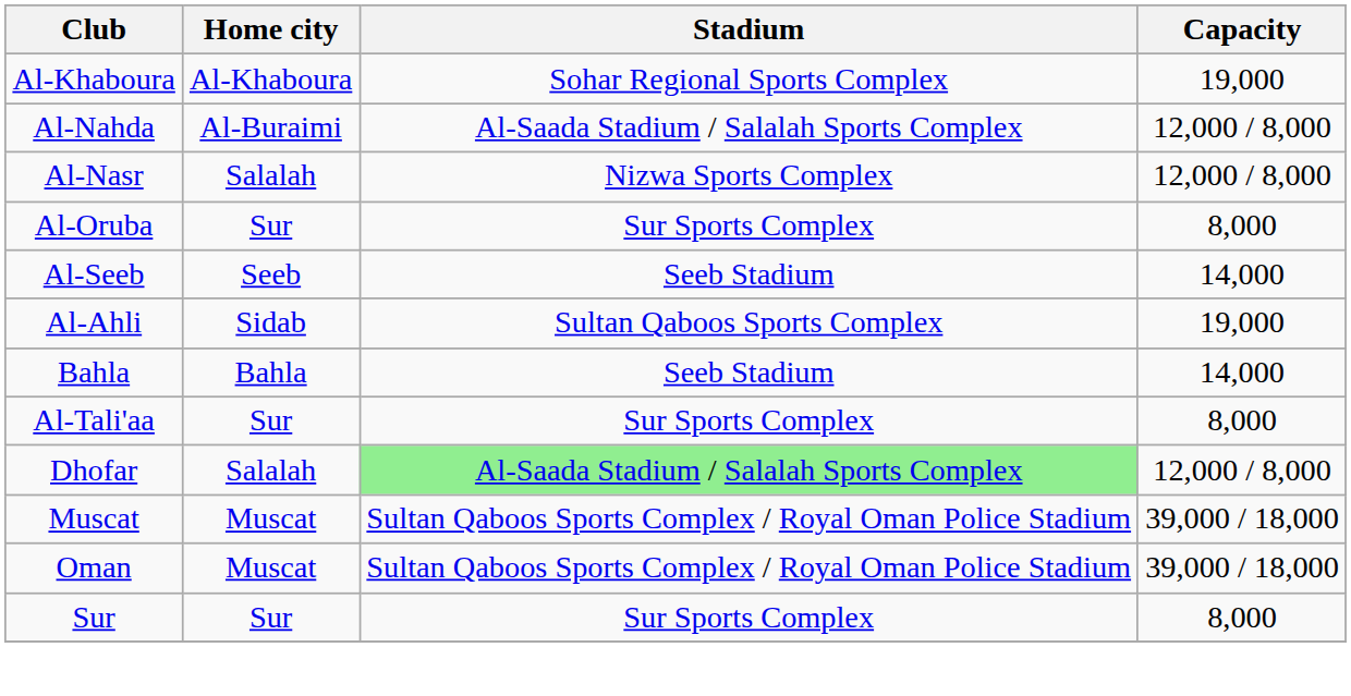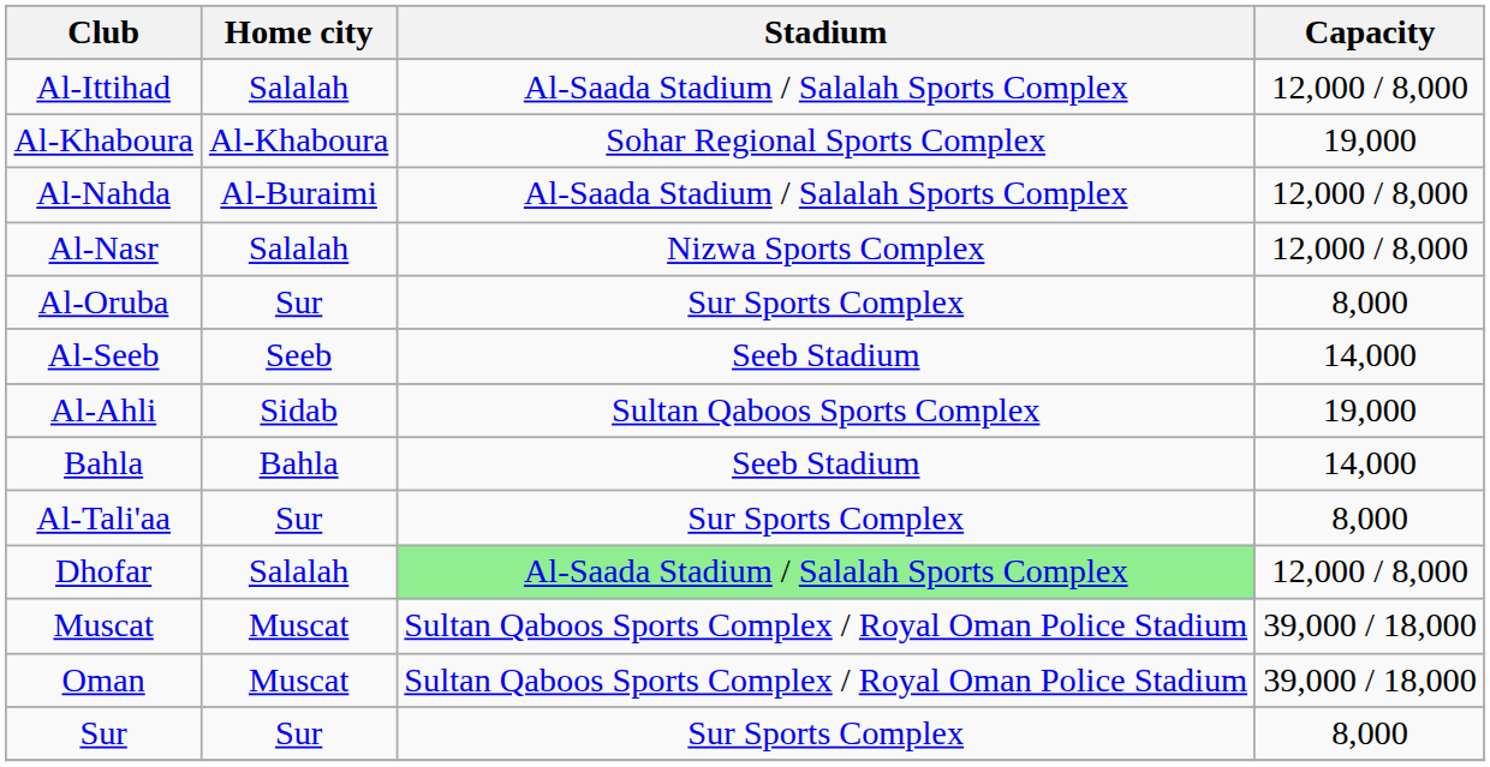 <table class="wikitable" style="text-align: center;">
 <tr>
 <th>Club</th>
 <th>Home city</th>
 <th>Stadium</th>
 <th>Capacity</th>
+</tr>
+<tr>
+<td><a href='#'>Al-Ittihad</a></td>
+<td><a href='#'>Salalah</a></td>
+<td><a href='#'>Al-Saada Stadium</a> / <a href='#'>Salalah Sports Complex</a></td>
+<td>12,000 / 8,000</td>
 </tr>
 <tr>
 <td><a href='#'>Al-Khaboura</a></td>
 <td><a href='#'>Al-Khaboura</a></td>
 <td><a href='#'>Sohar Regional Sports Complex</a></td>
 <td>19,000</td>
 </tr>
 <tr>
 <td><a href='#'>Al-Nahda</a></td>
 <td><a href='#'>Al-Buraimi</a></td>
 <td><a href='#'>Al-Saada Stadium</a> / <a href='#'>Salalah Sports Complex</a></td>
 <td>12,000 / 8,000</td>
 </tr>
 <tr>
 <td><a href='#'>Al-Nasr</a></td>
 <td><a href='#'>Salalah</a></td>
 <td><a href='#'>Nizwa Sports Complex</a></td>
 <td>12,000 / 8,000</td>
 </tr>
 <tr>
 <td><a href='#'>Al-Oruba</a></td>
 <td><a href='#'>Sur</a></td>
 <td><a href='#'>Sur Sports Complex</a></td>
 <td>8,000</td>
 </tr>
 <tr>
 <td><a href='#'>Al-Seeb</a></td>
 <td><a href='#'>Seeb</a></td>
 <td><a href='#'>Seeb Stadium</a></td>
 <td>14,000</td>
 </tr>
 <tr>
 <td><a href='#'>Al-Ahli</a></td>
 <td><a href='#'>Sidab</a></td>
 <td><a href='#'>Sultan Qaboos Sports Complex</a></td>
 <td>19,000</td>
 </tr>
 <tr>
 <td><a href='#'>Bahla</a></td>
 <td><a href='#'>Bahla</a></td>
 <td><a href='#'>Seeb Stadium</a></td>
 <td>14,000</td>
 </tr>
 <tr>
 <td><a href='#'>Al-Tali'aa</a></td>
 <td><a href='#'>Sur</a></td>
 <td><a href='#'>Sur Sports Complex</a></td>
 <td>8,000</td>
 </tr>
 <tr>
 <td><a href='#'>Dhofar</a></td>
 <td><a href='#'>Salalah</a></td>
 <td style="background: lightgreen;"><a href='#'>Al-Saada Stadium</a> / <a href='#'>Salalah Sports Complex</a></td>
 <td>12,000 / 8,000</td>
 </tr>
 <tr>
 <td><a href='#'>Muscat</a></td>
 <td><a href='#'>Muscat</a></td>
 <td><a href='#'>Sultan Qaboos Sports Complex</a> / <a href='#'>Royal Oman Police Stadium</a></td>
 <td>39,000 / 18,000</td>
 </tr>
 <tr>
 <td><a href='#'>Oman</a></td>
 <td><a href='#'>Muscat</a></td>
 <td><a href='#'>Sultan Qaboos Sports Complex</a> / <a href='#'>Royal Oman Police Stadium</a></td>
 <td>39,000 / 18,000</td>
 </tr>
 <tr>
 <td><a href='#'>Sur</a></td>
 <td><a href='#'>Sur</a></td>
 <td><a href='#'>Sur Sports Complex</a></td>
 <td>8,000</td>
 </tr>
 <tr>
 </tr>
 </table>
